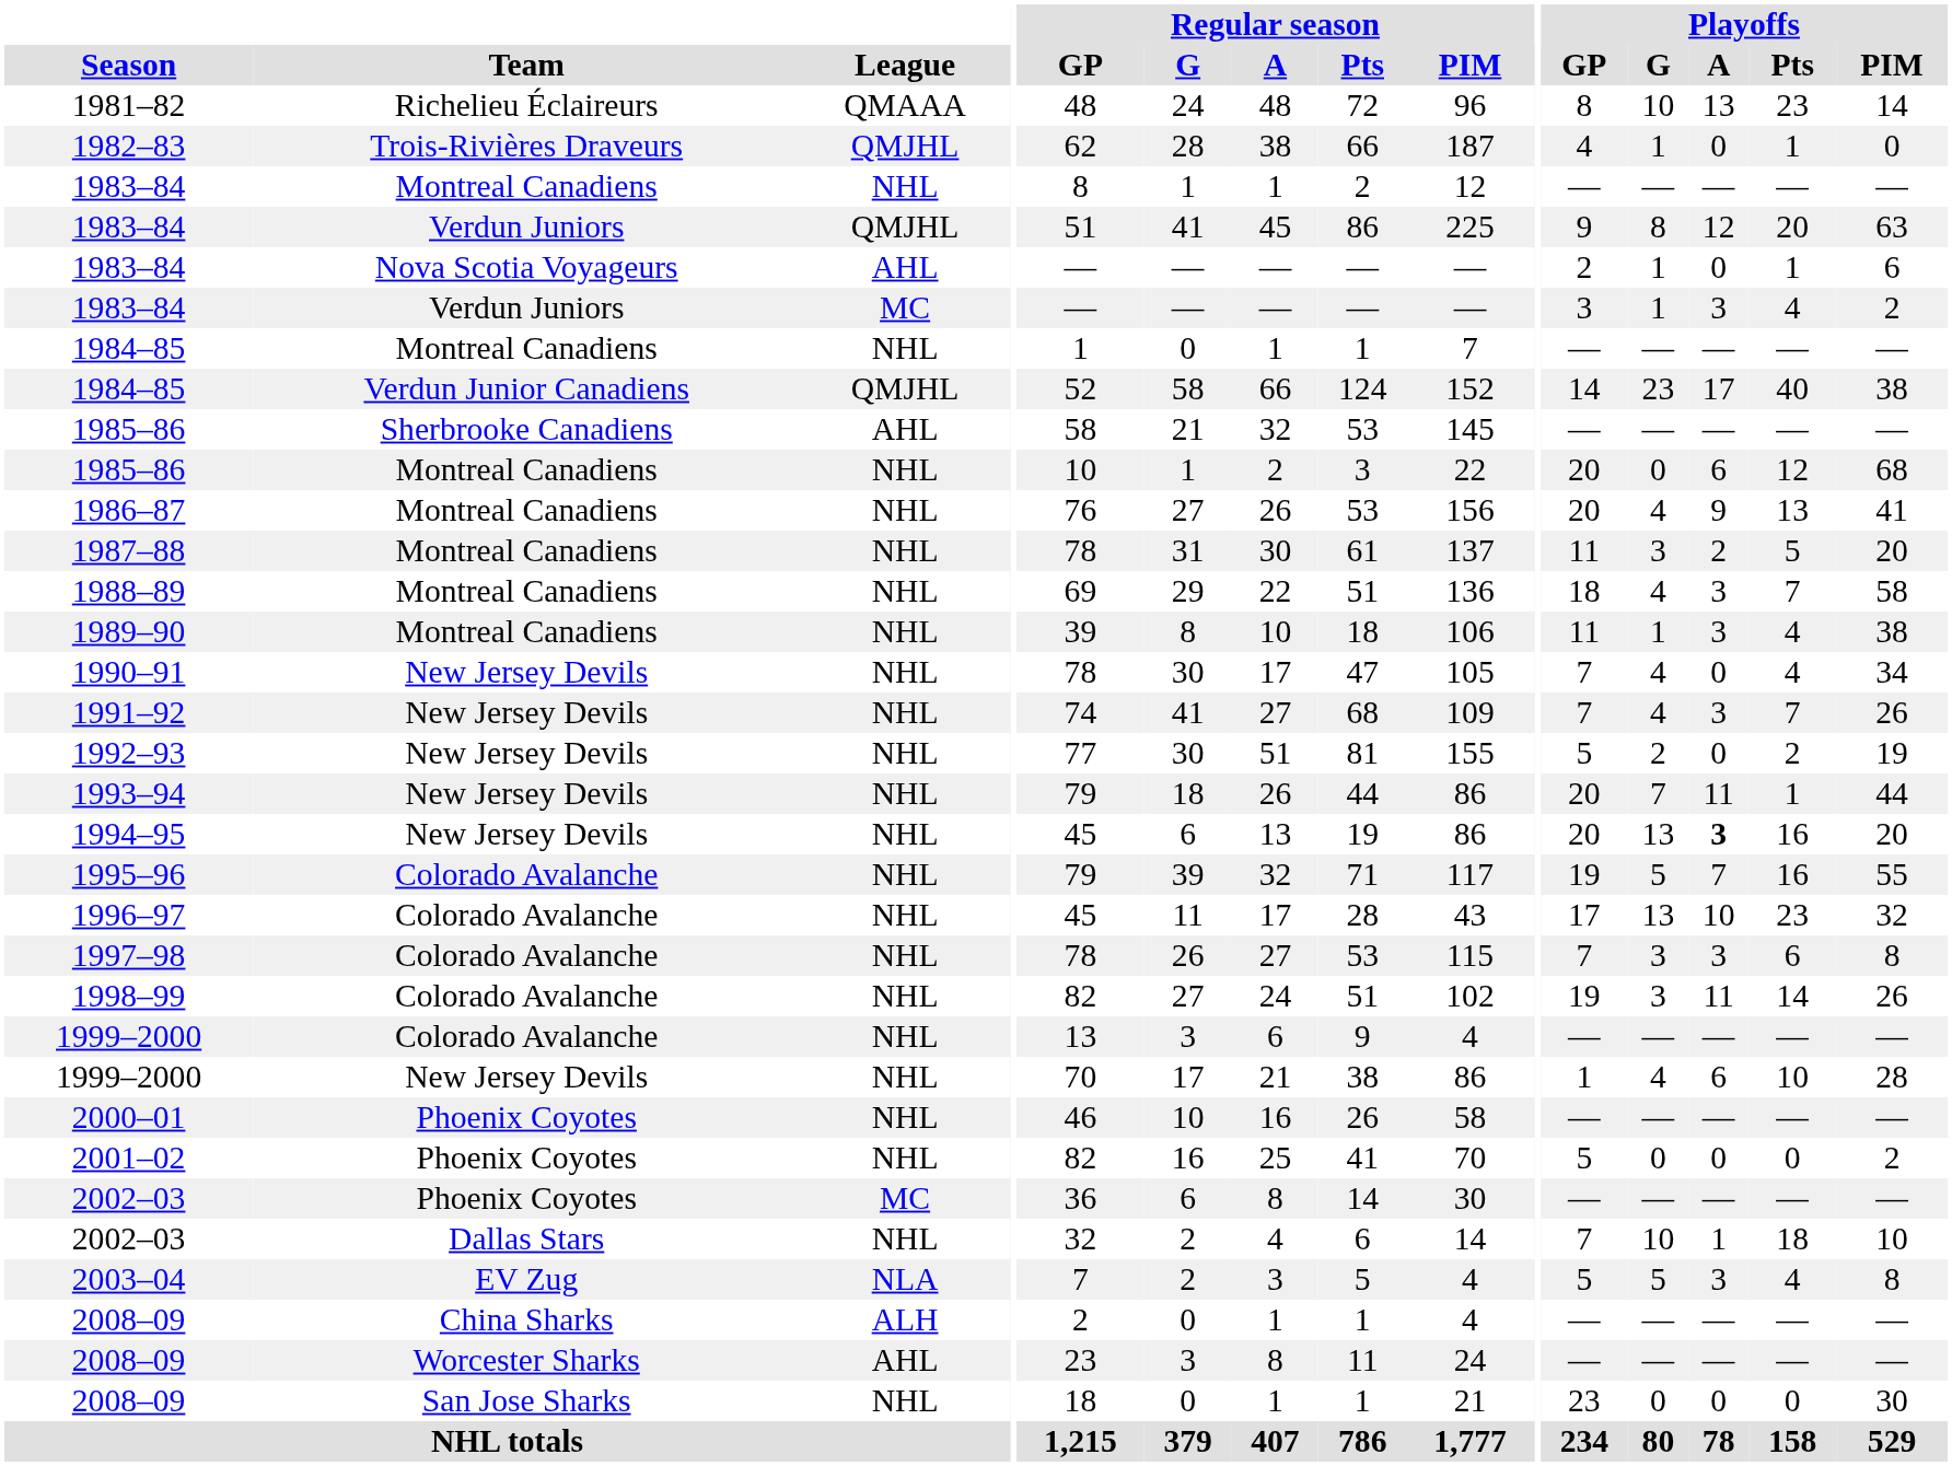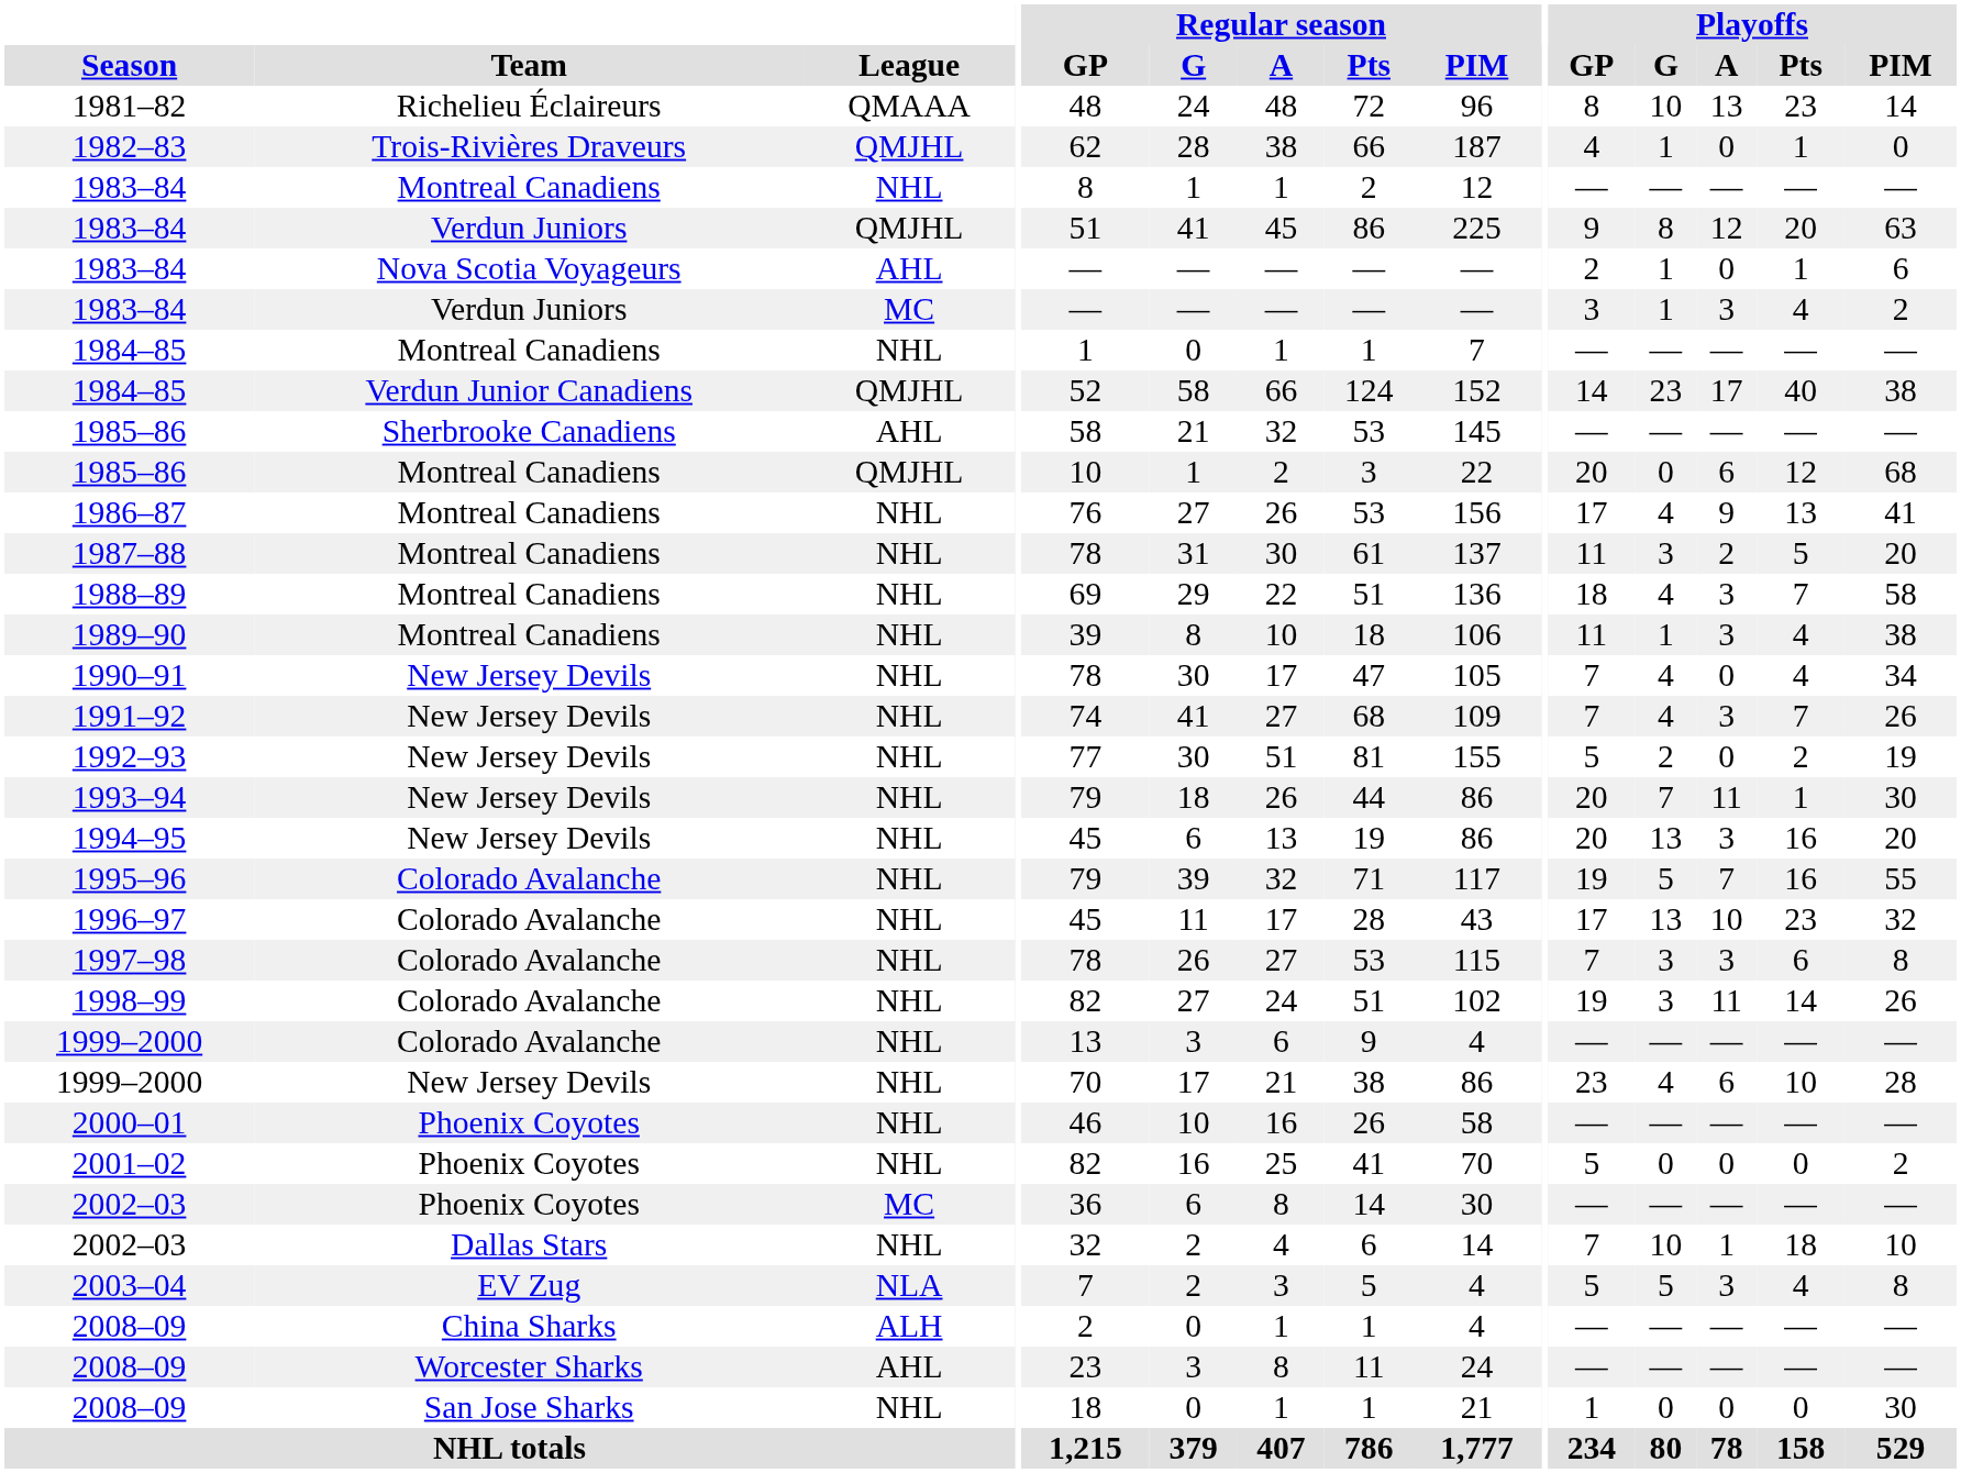 <table border="0" cellpadding="1" cellspacing="0" style="text-align:center; width:60em">
 <tr bgcolor="#e0e0e0">
 <th colspan="3"  bgcolor="#ffffff"></th>
 <th rowspan="99" bgcolor="#ffffff"></th>
 <th colspan="5"><a href='#'>Regular season</a></th>
 <th rowspan="99" bgcolor="#ffffff"></th>
 <th colspan="5"><a href='#'>Playoffs</a></th>
 </tr>
 <tr bgcolor="#e0e0e0">
 <th><a href='#'>Season</a></th>
 <th>Team</th>
 <th>League</th>
 <th>GP</th>
 <th><a href='#'>G</a></th>
 <th><a href='#'>A</a></th>
 <th><a href='#'>Pts</a></th>
 <th><a href='#'>PIM</a></th>
 <th>GP</th>
 <th>G</th>
 <th>A</th>
 <th>Pts</th>
 <th>PIM</th>
 </tr>
 <tr>
 <td>1981–82</td>
 <td>Richelieu Éclaireurs</td>
 <td>QMAAA</td>
 <td>48</td>
 <td>24</td>
 <td>48</td>
 <td>72</td>
 <td>96</td>
 <td>8</td>
 <td>10</td>
 <td>13</td>
 <td>23</td>
 <td>14</td>
 </tr>
 <tr style="background:#f0f0f0;">
 <td><a href='#'>1982–83</a></td>
 <td><a href='#'>Trois-Rivières Draveurs</a></td>
 <td><a href='#'>QMJHL</a></td>
 <td>62</td>
 <td>28</td>
 <td>38</td>
 <td>66</td>
 <td>187</td>
 <td>4</td>
 <td>1</td>
 <td>0</td>
 <td>1</td>
 <td>0</td>
 </tr>
 <tr>
 <td><a href='#'>1983–84</a></td>
 <td><a href='#'>Montreal Canadiens</a></td>
 <td><a href='#'>NHL</a></td>
 <td>8</td>
 <td>1</td>
 <td>1</td>
 <td>2</td>
 <td>12</td>
 <td>—</td>
 <td>—</td>
 <td>—</td>
 <td>—</td>
 <td>—</td>
 </tr>
 <tr style="background:#f0f0f0;">
 <td><a href='#'>1983–84</a></td>
 <td><a href='#'>Verdun Juniors</a></td>
 <td>QMJHL</td>
 <td>51</td>
 <td>41</td>
 <td>45</td>
 <td>86</td>
 <td>225</td>
 <td>9</td>
 <td>8</td>
 <td>12</td>
 <td>20</td>
 <td>63</td>
 </tr>
 <tr>
 <td><a href='#'>1983–84</a></td>
 <td><a href='#'>Nova Scotia Voyageurs</a></td>
 <td><a href='#'>AHL</a></td>
 <td>—</td>
 <td>—</td>
 <td>—</td>
 <td>—</td>
 <td>—</td>
 <td>2</td>
 <td>1</td>
 <td>0</td>
 <td>1</td>
 <td>6</td>
 </tr>
 <tr style="background:#f0f0f0;">
 <td><a href='#'>1983–84</a></td>
 <td>Verdun Juniors</td>
 <td><a href='#'>MC</a></td>
 <td>—</td>
 <td>—</td>
 <td>—</td>
 <td>—</td>
 <td>—</td>
 <td>3</td>
 <td>1</td>
 <td>3</td>
 <td>4</td>
 <td>2</td>
 </tr>
 <tr>
 <td><a href='#'>1984–85</a></td>
 <td>Montreal Canadiens</td>
 <td>NHL</td>
 <td>1</td>
 <td>0</td>
 <td>1</td>
 <td>1</td>
 <td>7</td>
 <td>—</td>
 <td>—</td>
 <td>—</td>
 <td>—</td>
 <td>—</td>
 </tr>
 <tr style="background:#f0f0f0;">
 <td><a href='#'>1984–85</a></td>
 <td><a href='#'>Verdun Junior Canadiens</a></td>
 <td>QMJHL</td>
 <td>52</td>
 <td>58</td>
 <td>66</td>
 <td>124</td>
 <td>152</td>
 <td>14</td>
 <td>23</td>
 <td>17</td>
 <td>40</td>
 <td>38</td>
 </tr>
 <tr>
 <td><a href='#'>1985–86</a></td>
 <td><a href='#'>Sherbrooke Canadiens</a></td>
 <td>AHL</td>
 <td>58</td>
 <td>21</td>
 <td>32</td>
 <td>53</td>
 <td>145</td>
 <td>—</td>
 <td>—</td>
 <td>—</td>
 <td>—</td>
 <td>—</td>
 </tr>
 <tr style="background:#f0f0f0;">
 <td><a href='#'>1985–86</a></td>
 <td>Montreal Canadiens</td>
-<td>NHL</td>
+<td>QMJHL</td>
 <td>10</td>
 <td>1</td>
 <td>2</td>
 <td>3</td>
 <td>22</td>
 <td>20</td>
 <td>0</td>
 <td>6</td>
 <td>12</td>
 <td>68</td>
 </tr>
 <tr>
 <td><a href='#'>1986–87</a></td>
 <td>Montreal Canadiens</td>
 <td>NHL</td>
 <td>76</td>
 <td>27</td>
 <td>26</td>
 <td>53</td>
 <td>156</td>
-<td>20</td>
+<td>17</td>
 <td>4</td>
 <td>9</td>
 <td>13</td>
 <td>41</td>
 </tr>
 <tr style="background:#f0f0f0;">
 <td><a href='#'>1987–88</a></td>
 <td>Montreal Canadiens</td>
 <td>NHL</td>
 <td>78</td>
 <td>31</td>
 <td>30</td>
 <td>61</td>
 <td>137</td>
 <td>11</td>
 <td>3</td>
 <td>2</td>
 <td>5</td>
 <td>20</td>
 </tr>
 <tr>
 <td><a href='#'>1988–89</a></td>
 <td>Montreal Canadiens</td>
 <td>NHL</td>
 <td>69</td>
 <td>29</td>
 <td>22</td>
 <td>51</td>
 <td>136</td>
 <td>18</td>
 <td>4</td>
 <td>3</td>
 <td>7</td>
 <td>58</td>
 </tr>
 <tr style="background:#f0f0f0;">
 <td><a href='#'>1989–90</a></td>
 <td>Montreal Canadiens</td>
 <td>NHL</td>
 <td>39</td>
 <td>8</td>
 <td>10</td>
 <td>18</td>
 <td>106</td>
 <td>11</td>
 <td>1</td>
 <td>3</td>
 <td>4</td>
 <td>38</td>
 </tr>
 <tr>
 <td><a href='#'>1990–91</a></td>
 <td><a href='#'>New Jersey Devils</a></td>
 <td>NHL</td>
 <td>78</td>
 <td>30</td>
 <td>17</td>
 <td>47</td>
 <td>105</td>
 <td>7</td>
 <td>4</td>
 <td>0</td>
 <td>4</td>
 <td>34</td>
 </tr>
 <tr style="background:#f0f0f0;">
 <td><a href='#'>1991–92</a></td>
 <td>New Jersey Devils</td>
 <td>NHL</td>
 <td>74</td>
 <td>41</td>
 <td>27</td>
 <td>68</td>
 <td>109</td>
 <td>7</td>
 <td>4</td>
 <td>3</td>
 <td>7</td>
 <td>26</td>
 </tr>
 <tr>
 <td><a href='#'>1992–93</a></td>
 <td>New Jersey Devils</td>
 <td>NHL</td>
 <td>77</td>
 <td>30</td>
 <td>51</td>
 <td>81</td>
 <td>155</td>
 <td>5</td>
 <td>2</td>
 <td>0</td>
 <td>2</td>
 <td>19</td>
 </tr>
 <tr style="background:#f0f0f0;">
 <td><a href='#'>1993–94</a></td>
 <td>New Jersey Devils</td>
 <td>NHL</td>
 <td>79</td>
 <td>18</td>
 <td>26</td>
 <td>44</td>
 <td>86</td>
 <td>20</td>
 <td>7</td>
 <td>11</td>
 <td>1</td>
-<td>44</td>
+<td>30</td>
 </tr>
 <tr>
 <td><a href='#'>1994–95</a></td>
 <td>New Jersey Devils</td>
 <td>NHL</td>
 <td>45</td>
 <td>6</td>
 <td>13</td>
 <td>19</td>
 <td>86</td>
 <td>20</td>
 <td>13</td>
-<td><strong>3</strong></td>
+<td>3</td>
 <td>16</td>
 <td>20</td>
 </tr>
 <tr style="background:#f0f0f0;">
 <td><a href='#'>1995–96</a></td>
 <td><a href='#'>Colorado Avalanche</a></td>
 <td>NHL</td>
 <td>79</td>
 <td>39</td>
 <td>32</td>
 <td>71</td>
 <td>117</td>
 <td>19</td>
 <td>5</td>
 <td>7</td>
 <td>16</td>
 <td>55</td>
 </tr>
 <tr>
 <td><a href='#'>1996–97</a></td>
 <td>Colorado Avalanche</td>
 <td>NHL</td>
 <td>45</td>
 <td>11</td>
 <td>17</td>
 <td>28</td>
 <td>43</td>
 <td>17</td>
 <td>13</td>
 <td>10</td>
 <td>23</td>
 <td>32</td>
 </tr>
 <tr style="background:#f0f0f0;">
 <td><a href='#'>1997–98</a></td>
 <td>Colorado Avalanche</td>
 <td>NHL</td>
 <td>78</td>
 <td>26</td>
 <td>27</td>
 <td>53</td>
 <td>115</td>
 <td>7</td>
 <td>3</td>
 <td>3</td>
 <td>6</td>
 <td>8</td>
 </tr>
 <tr>
 <td><a href='#'>1998–99</a></td>
 <td>Colorado Avalanche</td>
 <td>NHL</td>
 <td>82</td>
 <td>27</td>
 <td>24</td>
 <td>51</td>
 <td>102</td>
 <td>19</td>
 <td>3</td>
 <td>11</td>
 <td>14</td>
 <td>26</td>
 </tr>
 <tr style="background:#f0f0f0;">
 <td><a href='#'>1999–2000</a></td>
 <td>Colorado Avalanche</td>
 <td>NHL</td>
 <td>13</td>
 <td>3</td>
 <td>6</td>
 <td>9</td>
 <td>4</td>
 <td>—</td>
 <td>—</td>
 <td>—</td>
 <td>—</td>
 <td>—</td>
 </tr>
 <tr>
 <td>1999–2000</td>
 <td>New Jersey Devils</td>
 <td>NHL</td>
 <td>70</td>
 <td>17</td>
 <td>21</td>
 <td>38</td>
 <td>86</td>
-<td>1</td>
+<td>23</td>
 <td>4</td>
 <td>6</td>
 <td>10</td>
 <td>28</td>
 </tr>
 <tr style="background:#f0f0f0;">
 <td><a href='#'>2000–01</a></td>
 <td><a href='#'>Phoenix Coyotes</a></td>
 <td>NHL</td>
 <td>46</td>
 <td>10</td>
 <td>16</td>
 <td>26</td>
 <td>58</td>
 <td>—</td>
 <td>—</td>
 <td>—</td>
 <td>—</td>
 <td>—</td>
 </tr>
 <tr>
 <td><a href='#'>2001–02</a></td>
 <td>Phoenix Coyotes</td>
 <td>NHL</td>
 <td>82</td>
 <td>16</td>
 <td>25</td>
 <td>41</td>
 <td>70</td>
 <td>5</td>
 <td>0</td>
 <td>0</td>
 <td>0</td>
 <td>2</td>
 </tr>
 <tr style="background:#f0f0f0;">
 <td><a href='#'>2002–03</a></td>
 <td>Phoenix Coyotes</td>
 <td><a href='#'>MC</a></td>
 <td>36</td>
 <td>6</td>
 <td>8</td>
 <td>14</td>
 <td>30</td>
 <td>—</td>
 <td>—</td>
 <td>—</td>
 <td>—</td>
 <td>—</td>
 </tr>
 <tr>
 <td>2002–03</td>
 <td><a href='#'>Dallas Stars</a></td>
 <td>NHL</td>
 <td>32</td>
 <td>2</td>
 <td>4</td>
 <td>6</td>
 <td>14</td>
 <td>7</td>
 <td>10</td>
 <td>1</td>
 <td>18</td>
 <td>10</td>
 </tr>
 <tr style="background:#f0f0f0;">
 <td><a href='#'>2003–04</a></td>
 <td><a href='#'>EV Zug</a></td>
 <td><a href='#'>NLA</a></td>
 <td>7</td>
 <td>2</td>
 <td>3</td>
 <td>5</td>
 <td>4</td>
 <td>5</td>
 <td>5</td>
 <td>3</td>
 <td>4</td>
 <td>8</td>
 </tr>
 <tr>
 <td><a href='#'>2008–09</a></td>
 <td><a href='#'>China Sharks</a></td>
 <td><a href='#'>ALH</a></td>
 <td>2</td>
 <td>0</td>
 <td>1</td>
 <td>1</td>
 <td>4</td>
 <td>—</td>
 <td>—</td>
 <td>—</td>
 <td>—</td>
 <td>—</td>
 </tr>
 <tr style="background:#f0f0f0;">
 <td><a href='#'>2008–09</a></td>
 <td><a href='#'>Worcester Sharks</a></td>
 <td>AHL</td>
 <td>23</td>
 <td>3</td>
 <td>8</td>
 <td>11</td>
 <td>24</td>
 <td>—</td>
 <td>—</td>
 <td>—</td>
 <td>—</td>
 <td>—</td>
 </tr>
 <tr>
 <td><a href='#'>2008–09</a></td>
 <td><a href='#'>San Jose Sharks</a></td>
 <td>NHL</td>
 <td>18</td>
 <td>0</td>
 <td>1</td>
 <td>1</td>
 <td>21</td>
-<td>23</td>
+<td>1</td>
 <td>0</td>
 <td>0</td>
 <td>0</td>
 <td>30</td>
 </tr>
 <tr style="background:#e0e0e0;">
 <th colspan="3">NHL totals</th>
 <th>1,215</th>
 <th>379</th>
 <th>407</th>
 <th>786</th>
 <th>1,777</th>
 <th>234</th>
 <th>80</th>
 <th>78</th>
 <th>158</th>
 <th>529</th>
 </tr>
 </table>
